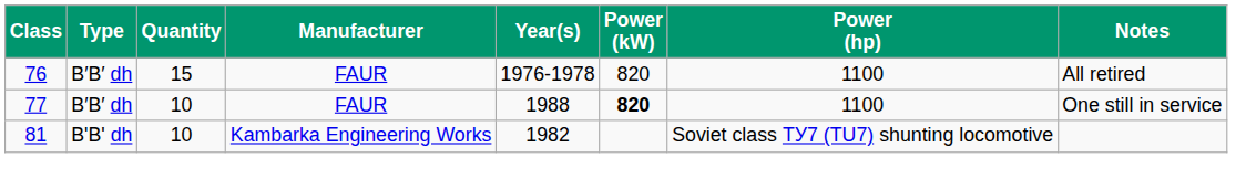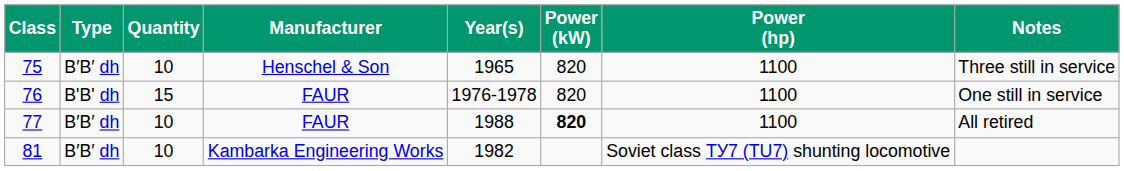 <table class="wikitable" style=text-align:center>
 <tr>
 <th style="color:white; background:#00966E">Class</th>
 <th style="color:white; background:#00966E">Type</th>
 <th style="color:white; background:#00966E">Quantity</th>
 <th style="color:white; background:#00966E">Manufacturer</th>
 <th style="color:white; background:#00966E">Year(s)</th>
 <th style="color:white; background:#00966E">Power<br>(kW)</th>
 <th style="color:white; background:#00966E">Power<br>(hp)</th>
 <th style="color:white; background:#00966E">Notes</th>
 </tr>
 <tr>
+<td><a href='#'>75</a></td>
+<td>B′B′ <a href='#'>dh</a></td>
+<td>10</td>
+<td><a href='#'>Henschel & Son</a></td>
+<td>1965</td>
+<td>820</td>
+<td>1100</td>
+<td align=left>Three still in service</td>
+</tr>
+<tr>
 <td><a href='#'>76</a></td>
-<td>B′B′ <a href='#'>dh</a></td>
+<td>B'B' <a href='#'>dh</a></td>
 <td>15</td>
 <td><a href='#'>FAUR</a></td>
 <td>1976-1978</td>
 <td>820</td>
 <td>1100</td>
-<td align=left>All retired</td>
+<td align=left>One still in service</td>
 </tr>
 <tr>
 <td><a href='#'>77</a></td>
 <td>B′B′ <a href='#'>dh</a></td>
 <td>10</td>
 <td><a href='#'>FAUR</a></td>
 <td>1988</td>
 <td><strong>820</strong></td>
 <td>1100</td>
-<td align=left>One still in service</td>
+<td align=left>All retired</td>
 </tr>
 <tr>
 <td><a href='#'>81</a></td>
-<td>B'B' <a href='#'>dh</a></td>
+<td>B′B′ <a href='#'>dh</a></td>
 <td>10</td>
 <td><a href='#'>Kambarka Engineering Works</a></td>
 <td>1982</td>
 <td></td>
 <td align=left>Soviet class <a href='#'>ТУ7 (TU7)</a> shunting locomotive</td>
 </tr>
 </table>
